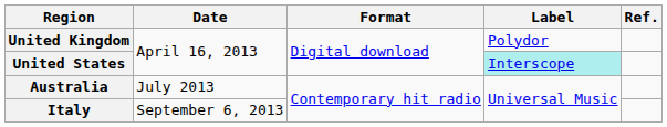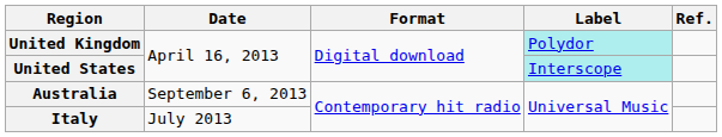 <table class="wikitable plainrowheaders">
 <tr>
 <th>Region</th>
 <th>Date</th>
 <th>Format</th>
 <th>Label</th>
 <th>Ref.</th>
 </tr>
 <tr>
 <th scope="row">United Kingdom</th>
 <td rowspan="2">April 16, 2013</td>
 <td rowspan="2"><a href='#'>Digital download</a></td>
-<td><a href='#'>Polydor</a></td>
+<td style="background: paleturquoise;"><a href='#'>Polydor</a></td>
 <td></td>
 </tr>
 <tr>
 <th scope="row">United States</th>
 <td style="background: paleturquoise;"><a href='#'>Interscope</a></td>
 <td></td>
 </tr>
 <tr>
 <th scope="row">Australia</th>
-<td>July 2013</td>
+<td>September 6, 2013</td>
 <td rowspan="2"><a href='#'>Contemporary hit radio</a></td>
 <td rowspan="2"><a href='#'>Universal Music</a></td>
 <td></td>
 </tr>
 <tr>
 <th scope="row">Italy</th>
-<td>September 6, 2013</td>
+<td>July 2013</td>
 <td></td>
 </tr>
 </table>
